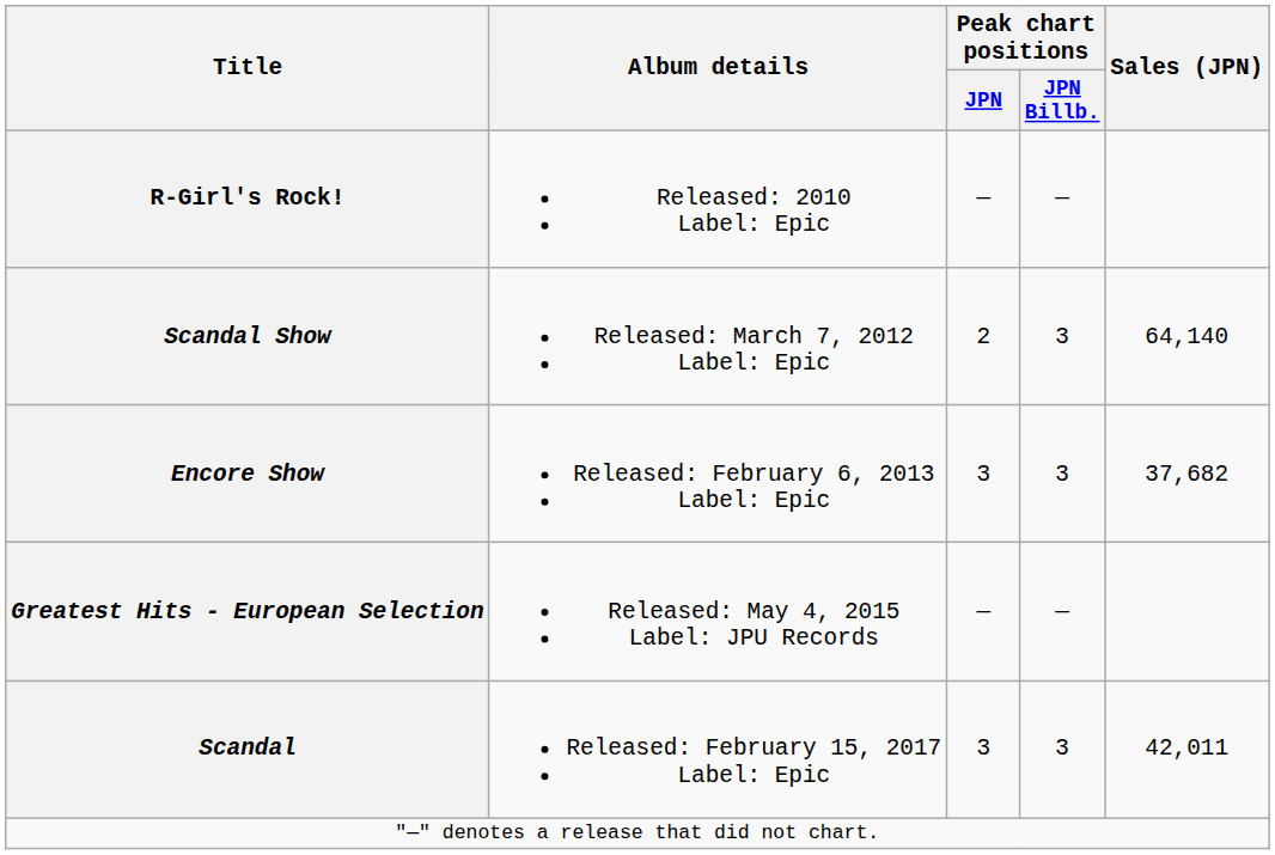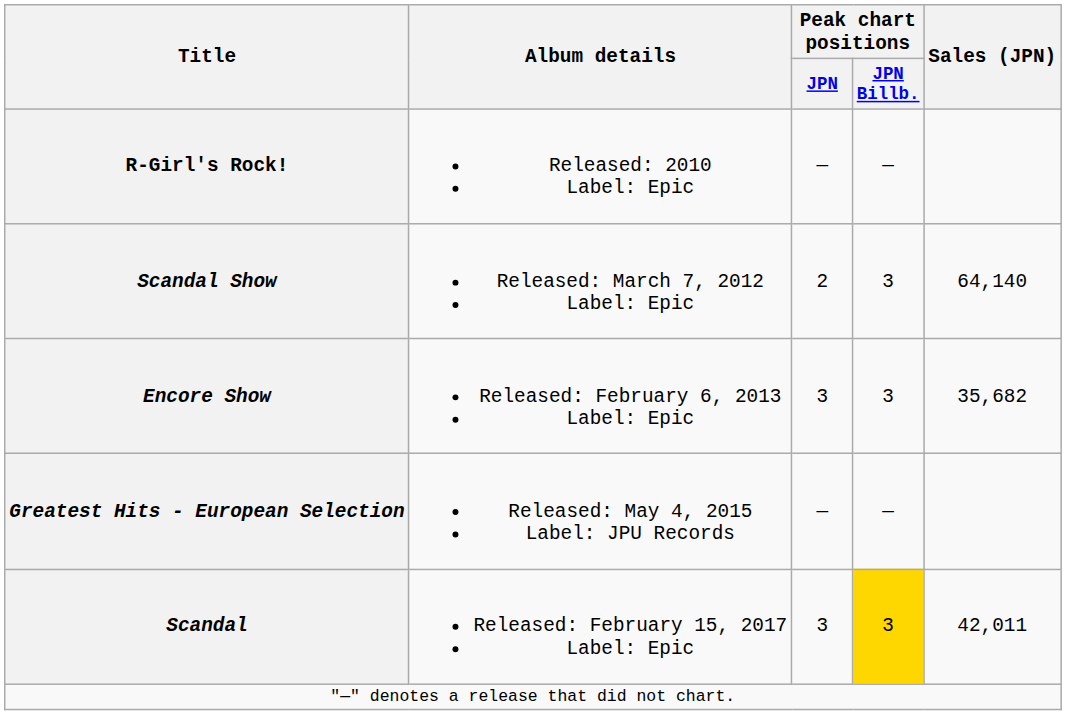 <table class="wikitable plainrowheaders" style="text-align:center;">
 <tr>
 <th scope="col" rowspan="2">Title</th>
 <th scope="col" rowspan="2">Album details</th>
 <th scope="col" colspan="2">Peak chart positions</th>
 <th scope="col" rowspan="2">Sales (JPN)</th>
 </tr>
 <tr>
 <th scope="col" style="width:3em;font-size:90%"><a href='#'>JPN</a><br></th>
 <th scope="col" style="width:3em;font-size:90%"><a href='#'>JPN Billb.</a><br></th>
 </tr>
 <tr>
 <th scope="row">R-Girl's Rock!</th>
 <td><br><ul><li>Released: 2010</li><li>Label: Epic</li></ul></td>
 <td style="text-align:center;">—</td>
 <td style="text-align:center;">—</td>
 <td></td>
 </tr>
 <tr>
 <th scope="row"><em>Scandal Show</em></th>
 <td><br><ul><li>Released: March 7, 2012</li><li>Label: Epic</li></ul></td>
 <td style="text-align:center;">2</td>
 <td style="text-align:center;">3</td>
 <td style="text-align:center;">64,140</td>
 </tr>
 <tr>
 <th scope="row"><em>Encore Show</em></th>
 <td><br><ul><li>Released: February 6, 2013</li><li>Label: Epic</li></ul></td>
 <td style="text-align:center;">3</td>
 <td style="text-align:center;">3</td>
-<td style="text-align:center;">37,682</td>
+<td style="text-align:center;">35,682</td>
 </tr>
 <tr>
 <th scope="row"><em>Greatest Hits - European Selection</em></th>
 <td><br><ul><li>Released: May 4, 2015</li><li>Label: JPU Records</li></ul></td>
 <td style="text-align:center;">—</td>
 <td style="text-align:center;">—</td>
 <td></td>
 </tr>
 <tr>
 <th scope="row"><em>Scandal</em></th>
 <td><br><ul><li>Released: February 15, 2017</li><li>Label: Epic</li></ul></td>
 <td style="text-align:center;">3</td>
-<td style="text-align:center;">3</td>
+<td style="background: gold; text-align:center;">3</td>
 <td style="text-align:center;">42,011</td>
 </tr>
 <tr>
 <td colspan="6" style="text-align:center; font-size:85%">"—" denotes a release that did not chart.</td>
 </tr>
 </table>
